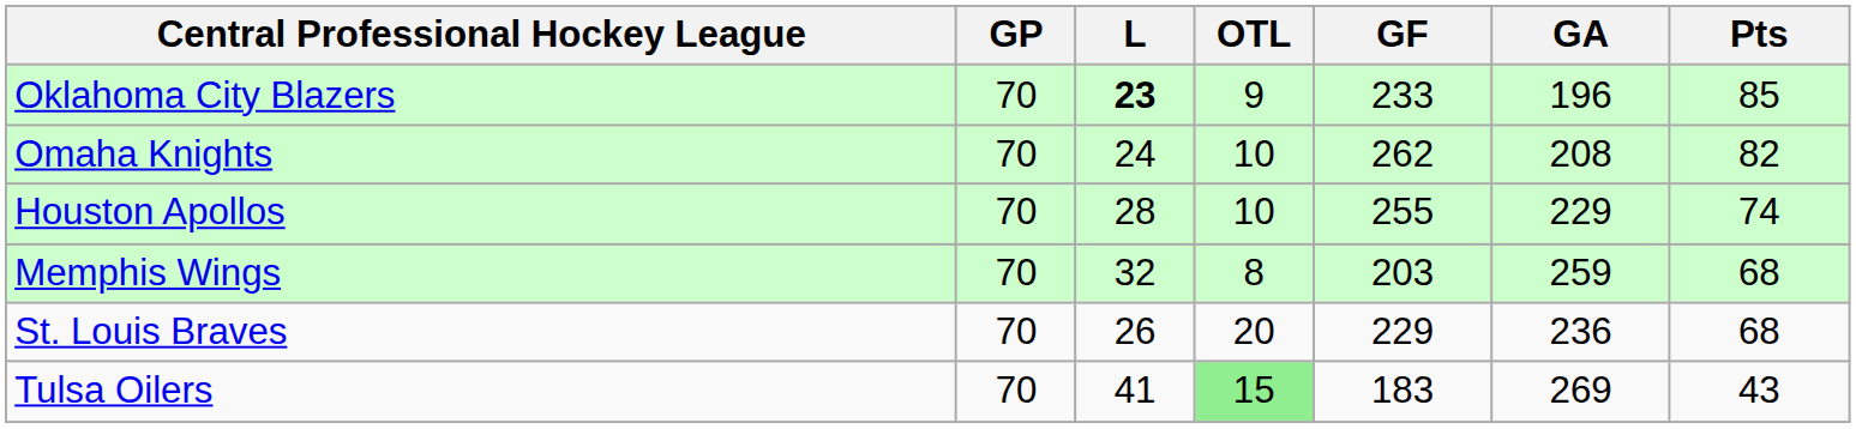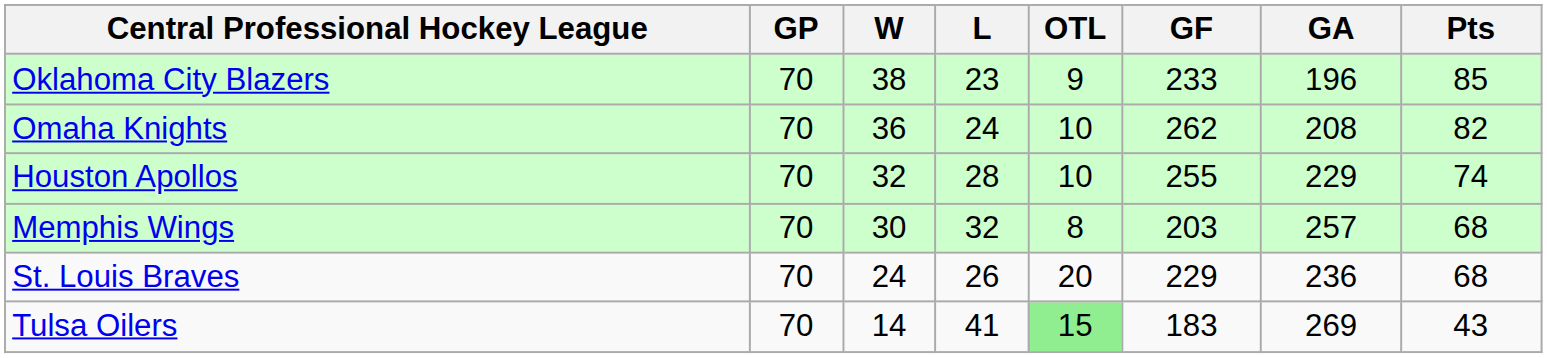 <table class="wikitable">
 <tr>
 <th width="40%" bgcolor="#e0e0e0">Central Professional Hockey League</th>
 <th width="5%" bgcolor="#e0e0e0">GP</th>
+<th width="5%" bgcolor="#e0e0e0">W</th>
 <th width="5%" bgcolor="#e0e0e0">L</th>
 <th width="5%" bgcolor="#e0e0e0">OTL</th>
 <th width="7.5%" bgcolor="#e0e0e0">GF</th>
 <th width="7.5%" bgcolor="#e0e0e0">GA</th>
 <th width="7.5%" bgcolor="#e0e0e0">Pts</th>
 </tr>
 <tr align="center" bgcolor="#CCFFCC">
 <td align="left"><a href='#'>Oklahoma City Blazers</a></td>
 <td>70</td>
-<td><strong>23</strong></td>
+<td>38</td>
+<td>23</td>
 <td>9</td>
 <td>233</td>
 <td>196</td>
 <td>85</td>
 </tr>
 <tr align="center" bgcolor="#CCFFCC">
 <td align="left"><a href='#'>Omaha Knights</a></td>
 <td>70</td>
+<td>36</td>
 <td>24</td>
 <td>10</td>
 <td>262</td>
 <td>208</td>
 <td>82</td>
 </tr>
 <tr align="center" bgcolor="#CCFFCC">
 <td align="left"><a href='#'>Houston Apollos</a></td>
 <td>70</td>
+<td>32</td>
 <td>28</td>
 <td>10</td>
 <td>255</td>
 <td>229</td>
 <td>74</td>
 </tr>
 <tr align="center" bgcolor="#CCFFCC">
 <td align="left"><a href='#'>Memphis Wings</a></td>
 <td>70</td>
+<td>30</td>
 <td>32</td>
 <td>8</td>
 <td>203</td>
-<td>259</td>
+<td>257</td>
 <td>68</td>
 </tr>
 <tr align="center">
 <td align="left"><a href='#'>St. Louis Braves</a></td>
 <td>70</td>
+<td>24</td>
 <td>26</td>
 <td>20</td>
 <td>229</td>
 <td>236</td>
 <td>68</td>
 </tr>
 <tr align="center">
 <td align="left"><a href='#'>Tulsa Oilers</a></td>
 <td>70</td>
+<td>14</td>
 <td>41</td>
 <td style="background: lightgreen;">15</td>
 <td>183</td>
 <td>269</td>
 <td>43</td>
 </tr>
 </table>
